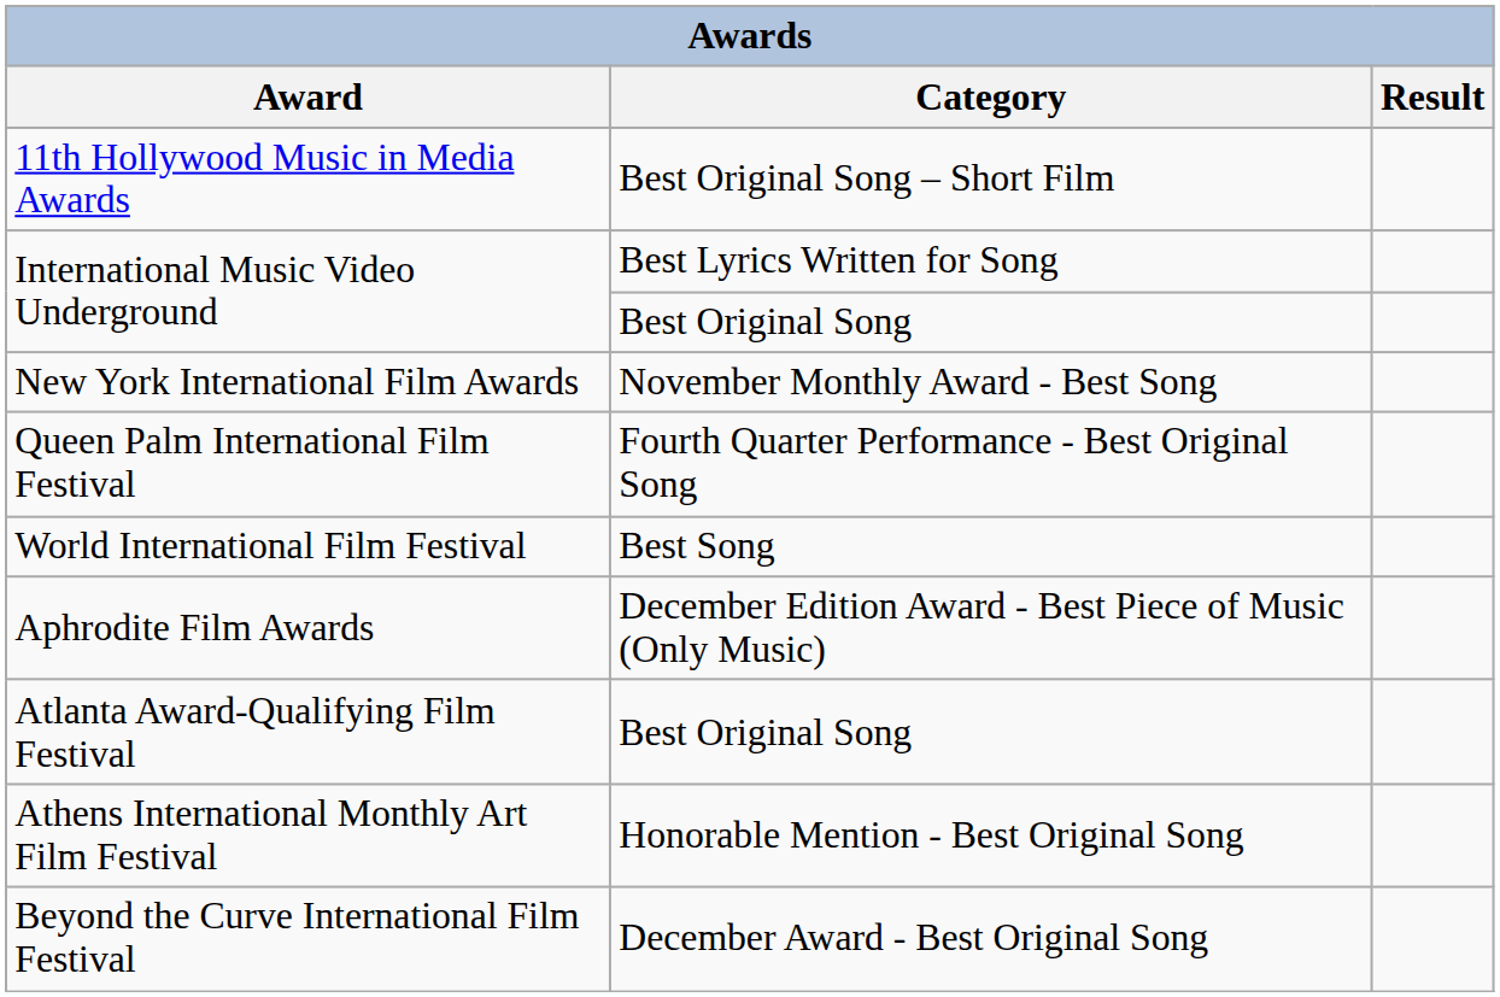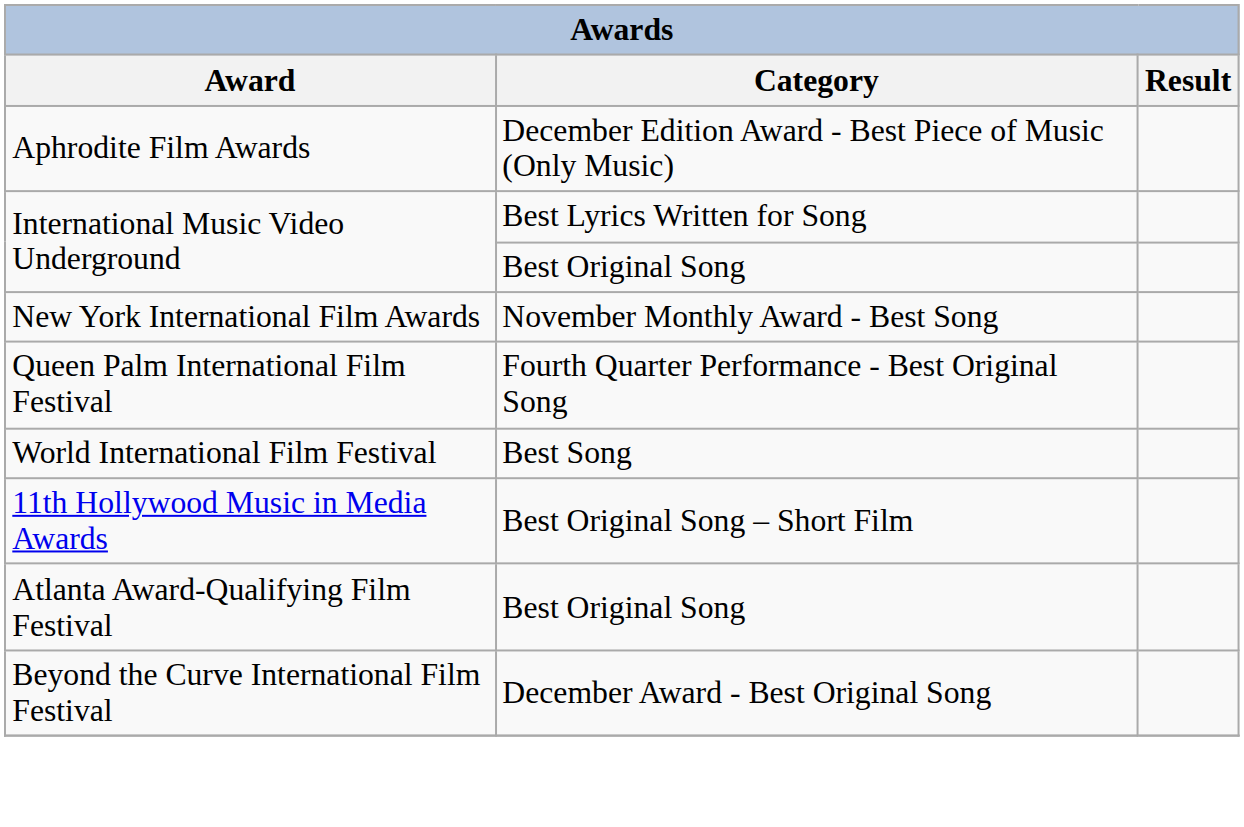 <table class="wikitable sortable" style="width:100%;">
 <tr style="background:#ccc; text-align:center;">
 <th colspan="3" style="background: LightSteelBlue;">Awards</th>
 </tr>
 <tr style="background:#ccc; text-align:center;">
 <th>Award</th>
 <th>Category</th>
 <th>Result</th>
 </tr>
 <tr>
-<td><a href='#'>11th Hollywood Music in Media Awards</a></td>
-<td>Best Original Song – Short Film</td>
+<td>Aphrodite Film Awards</td>
+<td>December Edition Award - Best Piece of Music (Only Music)</td>
 <td></td>
 </tr>
 <tr>
 <td rowspan="2">International Music Video Underground</td>
 <td>Best Lyrics Written for Song</td>
 <td></td>
 </tr>
 <tr>
 <td>Best Original Song</td>
 <td></td>
 </tr>
 <tr>
 <td>New York International Film Awards</td>
 <td>November Monthly Award - Best Song</td>
 <td></td>
 </tr>
 <tr>
 <td>Queen Palm International Film Festival</td>
 <td>Fourth Quarter Performance - Best Original Song</td>
 <td></td>
 </tr>
 <tr>
 <td>World International Film Festival</td>
 <td>Best Song</td>
 <td></td>
 </tr>
 <tr>
-<td>Aphrodite Film Awards</td>
-<td>December Edition Award - Best Piece of Music (Only Music)</td>
+<td><a href='#'>11th Hollywood Music in Media Awards</a></td>
+<td>Best Original Song – Short Film</td>
 <td></td>
 </tr>
 <tr>
 <td>Atlanta Award-Qualifying Film Festival</td>
 <td>Best Original Song</td>
-<td></td>
-</tr>
-<tr>
-<td>Athens International Monthly Art Film Festival</td>
-<td>Honorable Mention - Best Original Song</td>
 <td></td>
 </tr>
 <tr>
 <td>Beyond the Curve International Film Festival</td>
 <td>December Award - Best Original Song</td>
 <td></td>
 </tr>
 <tr>
 </tr>
 </table>
